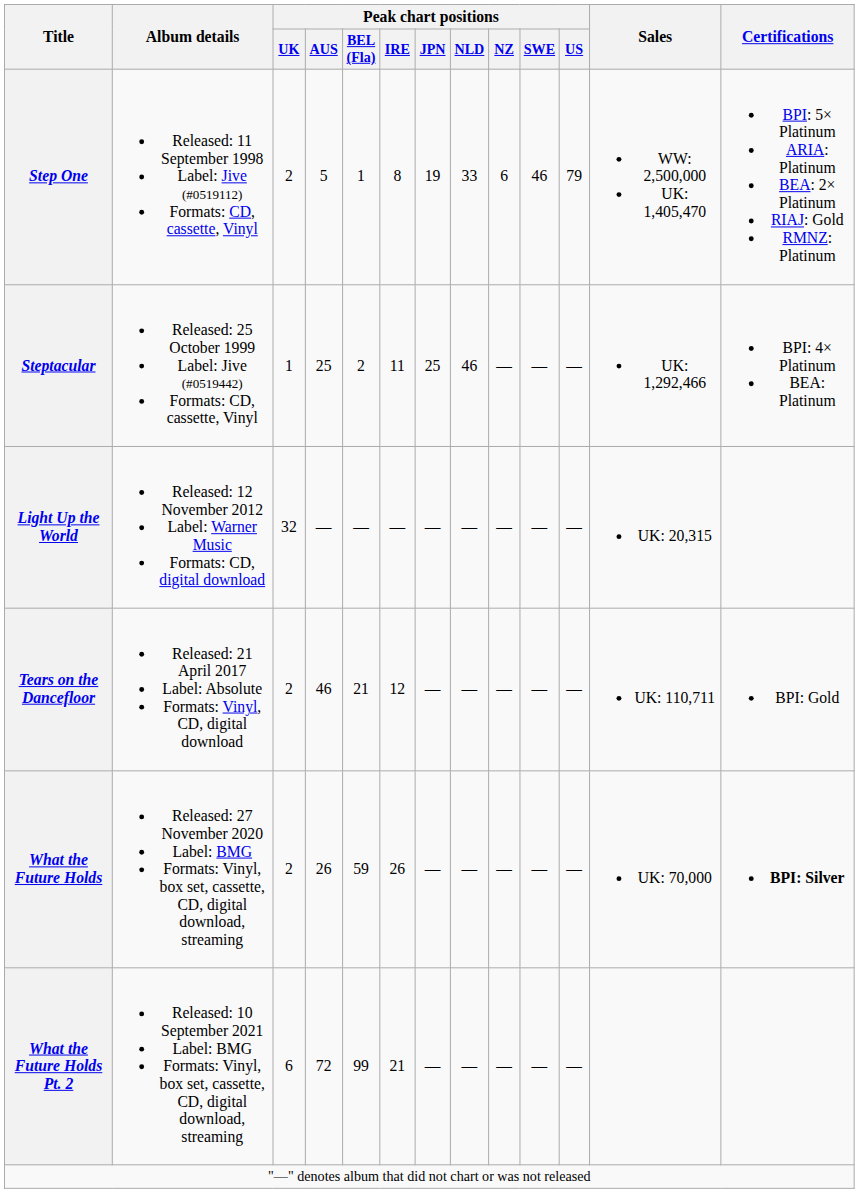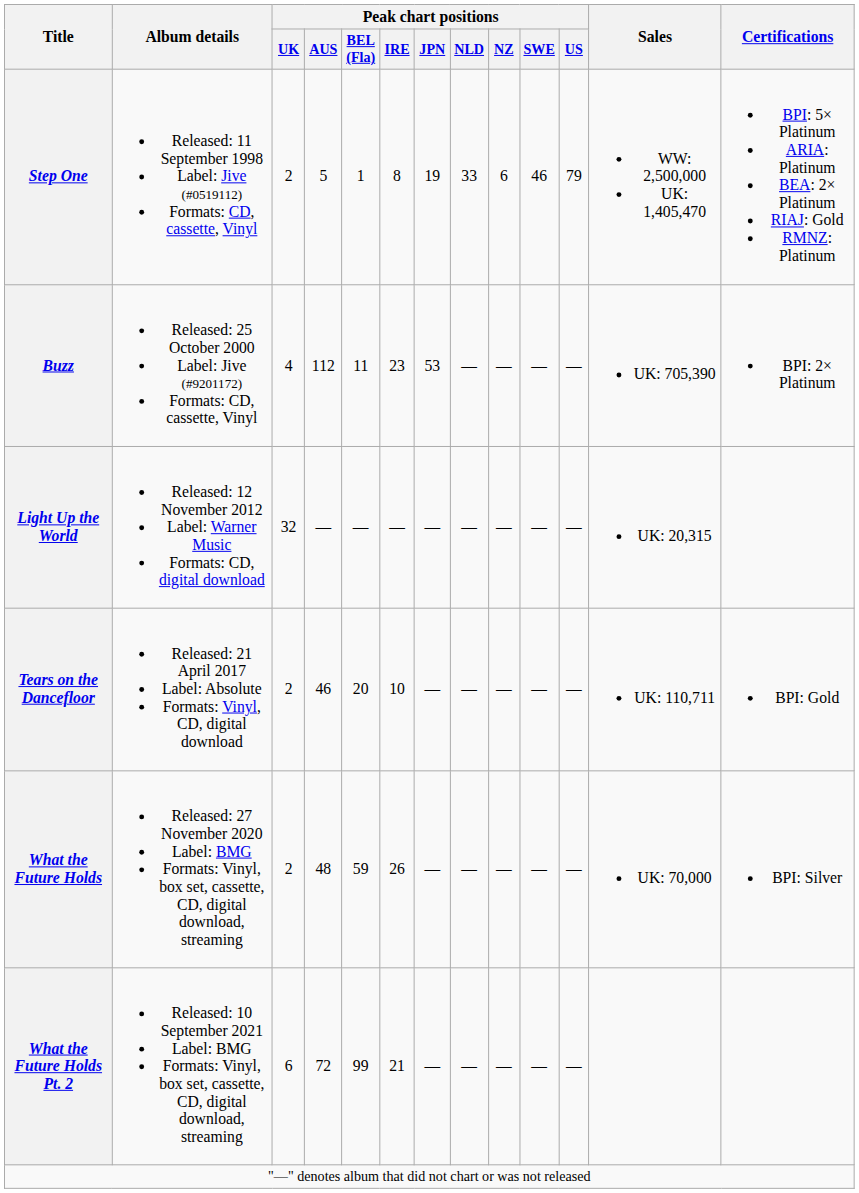 <table class="wikitable plainrowheaders" style="text-align:center;" border="1">
 <tr>
 <th scope="col" rowspan="2" style="width:10em;">Title</th>
 <th scope="col" rowspan="2" style="width:16em;">Album details</th>
 <th scope="col" colspan="9">Peak chart positions</th>
 <th scope="col" rowspan="2" style="width:11em;">Sales</th>
 <th scope="col" rowspan="2" style="width:12em;"><a href='#'>Certifications</a></th>
 </tr>
 <tr>
 <th scope="col" style="width:2.5em;font-size:90%;"><a href='#'>UK</a><br></th>
 <th scope="col" style="width:2.5em;font-size:90%;"><a href='#'>AUS</a><br></th>
 <th scope="col" style="width:2.5em;font-size:90%;"><a href='#'>BEL (Fla)</a><br></th>
 <th scope="col" style="width:2.5em;font-size:90%;"><a href='#'>IRE</a><br></th>
 <th scope="col" style="width:2.5em;font-size:90%;"><a href='#'>JPN</a><br></th>
 <th scope="col" style="width:2.5em;font-size:90%;"><a href='#'>NLD</a><br></th>
 <th scope="col" style="width:2.5em;font-size:90%;"><a href='#'>NZ</a><br></th>
 <th scope="col" style="width:2.5em;font-size:90%;"><a href='#'>SWE</a><br></th>
 <th scope="col" style="width:2.5em;font-size:90%;"><a href='#'>US</a><br></th>
 </tr>
 <tr>
 <th scope="row"><em><a href='#'>Step One</a></em></th>
 <td><br><ul><li>Released: 11 September 1998</li><li>Label: <a href='#'>Jive</a> <small>(#0519112)</small></li><li>Formats: <a href='#'>CD</a>, <a href='#'>cassette</a>, <a href='#'>Vinyl</a></li></ul></td>
 <td>2</td>
 <td>5</td>
 <td>1</td>
 <td>8</td>
 <td>19</td>
 <td>33</td>
 <td>6</td>
 <td>46</td>
 <td>79</td>
 <td><br><ul><li>WW: 2,500,000</li><li>UK: 1,405,470</li></ul></td>
 <td><br><ul><li><a href='#'>BPI</a>: 5× Platinum</li><li><a href='#'>ARIA</a>: Platinum</li><li><a href='#'>BEA</a>: 2× Platinum</li><li><a href='#'>RIAJ</a>: Gold</li><li><a href='#'>RMNZ</a>: Platinum</li></ul></td>
 </tr>
 <tr>
-<th scope="row"><em><a href='#'>Steptacular</a></em></th>
-<td><br><ul><li>Released: 25 October 1999</li><li>Label: Jive <small>(#0519442)</small></li><li>Formats: CD, cassette, Vinyl</li></ul></td>
-<td>1</td>
-<td>25</td>
-<td>2</td>
+<th scope="row"><em><a href='#'>Buzz</a></em></th>
+<td><br><ul><li>Released: 25 October 2000</li><li>Label: Jive <small>(#9201172)</small></li><li>Formats: CD, cassette, Vinyl</li></ul></td>
+<td>4</td>
+<td>112</td>
 <td>11</td>
-<td>25</td>
-<td>46</td>
+<td>23</td>
+<td>53</td>
 <td>—</td>
 <td>—</td>
 <td>—</td>
-<td><br><ul><li>UK: 1,292,466</li></ul></td>
-<td><br><ul><li>BPI: 4× Platinum</li><li>BEA: Platinum</li></ul></td>
+<td>—</td>
+<td><br><ul><li>UK: 705,390</li></ul></td>
+<td><br><ul><li>BPI: 2× Platinum</li></ul></td>
 </tr>
 <tr>
 <th scope="row"><em><a href='#'>Light Up the World</a></em></th>
 <td><br><ul><li>Released: 12 November 2012</li><li>Label: <a href='#'>Warner Music</a></li><li>Formats: CD, <a href='#'>digital download</a></li></ul></td>
 <td>32</td>
 <td>—</td>
 <td>—</td>
 <td>—</td>
 <td>—</td>
 <td>—</td>
 <td>—</td>
 <td>—</td>
 <td>—</td>
 <td><br><ul><li>UK: 20,315</li></ul></td>
 <td></td>
 </tr>
 <tr>
 <th scope="row"><em><a href='#'>Tears on the Dancefloor</a></em></th>
 <td><br><ul><li>Released: 21 April 2017</li><li>Label: Absolute</li><li>Formats: <a href='#'>Vinyl</a>, CD, digital download</li></ul></td>
 <td>2</td>
 <td>46</td>
-<td>21</td>
-<td>12</td>
+<td>20</td>
+<td>10</td>
 <td>—</td>
 <td>—</td>
 <td>—</td>
 <td>—</td>
 <td>—</td>
 <td><br><ul><li>UK: 110,711</li></ul></td>
 <td><br><ul><li>BPI: Gold</li></ul></td>
 </tr>
 <tr>
 <th scope="row"><em><a href='#'>What the Future Holds</a></em></th>
 <td><br><ul><li>Released: 27 November 2020</li><li>Label: <a href='#'>BMG</a></li><li>Formats: Vinyl, box set, cassette, CD, digital download, streaming</li></ul></td>
 <td>2</td>
-<td>26</td>
+<td>48</td>
 <td>59</td>
 <td>26</td>
 <td>—</td>
 <td>—</td>
 <td>—</td>
 <td>—</td>
 <td>—</td>
 <td><br><ul><li>UK: 70,000</li></ul></td>
-<td><strong><br><ul><li>BPI: Silver</li></ul></strong></td>
+<td><br><ul><li>BPI: Silver</li></ul></td>
 </tr>
 <tr>
 <th scope="row"><em><a href='#'>What the Future Holds Pt. 2</a></em></th>
 <td><br><ul><li>Released: 10 September 2021</li><li>Label: BMG</li><li>Formats: Vinyl, box set, cassette, CD, digital download, streaming</li></ul></td>
 <td>6</td>
 <td>72</td>
 <td>99</td>
 <td>21</td>
 <td>—</td>
 <td>—</td>
 <td>—</td>
 <td>—</td>
 <td>—</td>
 <td></td>
 <td></td>
 </tr>
 <tr>
 <td colspan="13" style="font-size:90%">"—" denotes album that did not chart or was not released</td>
 </tr>
 </table>
